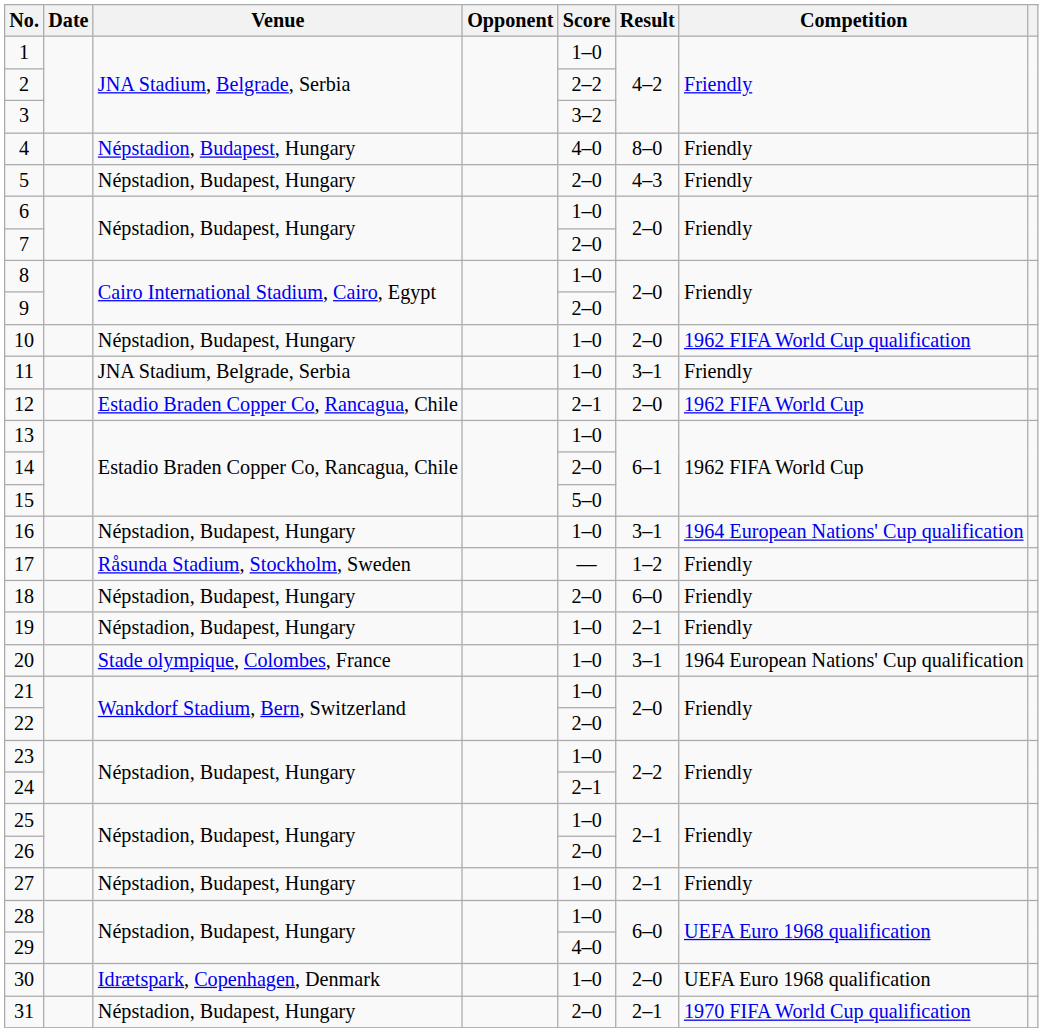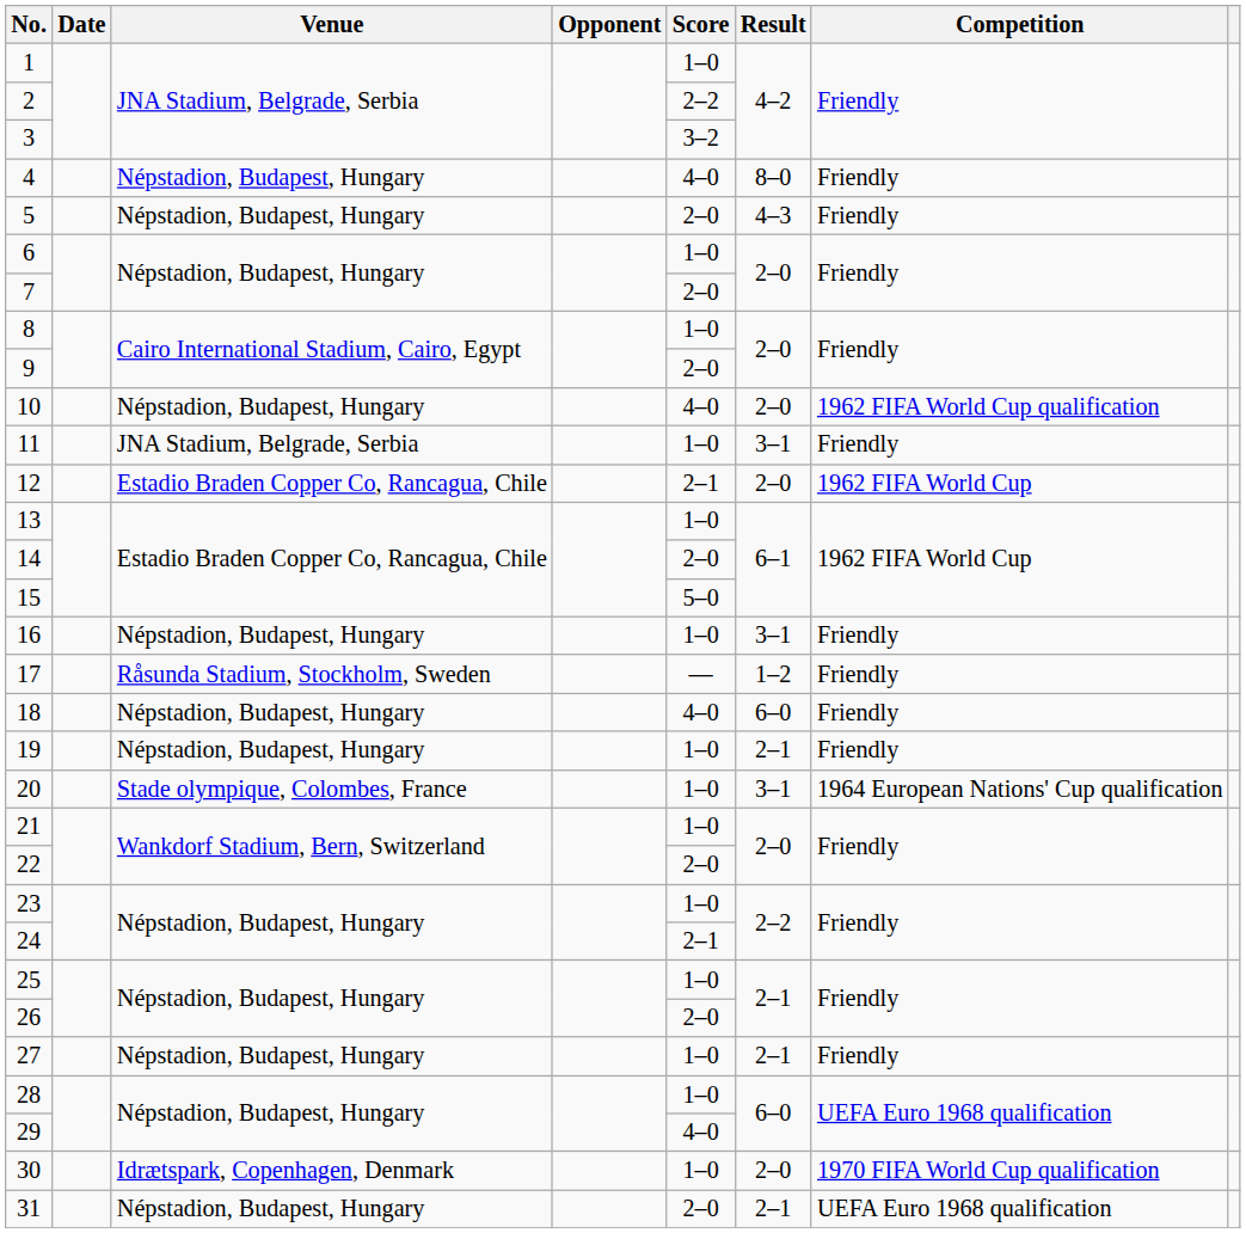 <table class="wikitable sortable">
 <tr>
 <th scope="col">No.</th>
 <th scope="col">Date</th>
 <th scope="col">Venue</th>
 <th scope="col">Opponent</th>
 <th scope="col">Score</th>
 <th scope="col">Result</th>
 <th scope="col">Competition</th>
 <th scope="col" class="unsortable"></th>
 </tr>
 <tr>
 <td style="text-align:center">1</td>
 <td rowspan="3"></td>
 <td rowspan="3"><a href='#'>JNA Stadium</a>, <a href='#'>Belgrade</a>, Serbia</td>
 <td rowspan="3"></td>
 <td style="text-align:center">1–0</td>
 <td rowspan="3" style="text-align:center">4–2</td>
 <td rowspan="3"><a href='#'>Friendly</a></td>
 <td rowspan="3"></td>
 </tr>
 <tr>
 <td style="text-align:center">2</td>
 <td style="text-align:center">2–2</td>
 </tr>
 <tr>
 <td style="text-align:center">3</td>
 <td style="text-align:center">3–2</td>
 </tr>
 <tr>
 <td style="text-align:center">4</td>
 <td></td>
 <td><a href='#'>Népstadion</a>, <a href='#'>Budapest</a>, Hungary</td>
 <td></td>
 <td style="text-align:center">4–0</td>
 <td style="text-align:center">8–0</td>
 <td>Friendly</td>
 <td></td>
 </tr>
 <tr>
 <td style="text-align:center">5</td>
 <td></td>
 <td>Népstadion, Budapest, Hungary</td>
 <td></td>
 <td style="text-align:center">2–0</td>
 <td style="text-align:center">4–3</td>
 <td>Friendly</td>
 <td></td>
 </tr>
 <tr>
 <td style="text-align:center">6</td>
 <td rowspan="2"></td>
 <td rowspan="2">Népstadion, Budapest, Hungary</td>
 <td rowspan="2"></td>
 <td style="text-align:center">1–0</td>
 <td rowspan="2" style="text-align:center">2–0</td>
 <td rowspan="2">Friendly</td>
 <td rowspan="2"></td>
 </tr>
 <tr>
 <td style="text-align:center">7</td>
 <td style="text-align:center">2–0</td>
 </tr>
 <tr>
 <td style="text-align:center">8</td>
 <td rowspan="2"></td>
 <td rowspan="2"><a href='#'>Cairo International Stadium</a>, <a href='#'>Cairo</a>, Egypt</td>
 <td rowspan="2"></td>
 <td style="text-align:center">1–0</td>
 <td rowspan="2" style="text-align:center">2–0</td>
 <td rowspan="2">Friendly</td>
 <td rowspan="2"></td>
 </tr>
 <tr>
 <td style="text-align:center">9</td>
 <td style="text-align:center">2–0</td>
 </tr>
 <tr>
 <td style="text-align:center">10</td>
 <td></td>
 <td>Népstadion, Budapest, Hungary</td>
 <td></td>
-<td style="text-align:center">1–0</td>
+<td style="text-align:center">4–0</td>
 <td style="text-align:center">2–0</td>
 <td><a href='#'>1962 FIFA World Cup qualification</a></td>
 <td></td>
 </tr>
 <tr>
 <td style="text-align:center">11</td>
 <td></td>
 <td>JNA Stadium, Belgrade, Serbia</td>
 <td></td>
 <td style="text-align:center">1–0</td>
 <td style="text-align:center">3–1</td>
 <td>Friendly</td>
 <td></td>
 </tr>
 <tr>
 <td style="text-align:center">12</td>
 <td></td>
 <td><a href='#'>	Estadio Braden Copper Co</a>, <a href='#'>Rancagua</a>, Chile</td>
 <td></td>
 <td style="text-align:center">2–1</td>
 <td style="text-align:center">2–0</td>
 <td><a href='#'>1962 FIFA World Cup</a></td>
 <td></td>
 </tr>
 <tr>
 <td style="text-align:center">13</td>
 <td rowspan="3"></td>
 <td rowspan="3">Estadio Braden Copper Co, Rancagua, Chile</td>
 <td rowspan="3"></td>
 <td style="text-align:center">1–0</td>
 <td rowspan="3" style="text-align:center">6–1</td>
 <td rowspan="3">1962 FIFA World Cup</td>
 <td rowspan="3"></td>
 </tr>
 <tr>
 <td style="text-align:center">14</td>
 <td style="text-align:center">2–0</td>
 </tr>
 <tr>
 <td style="text-align:center">15</td>
 <td style="text-align:center">5–0</td>
 </tr>
 <tr>
 <td style="text-align:center">16</td>
 <td></td>
 <td>Népstadion, Budapest, Hungary</td>
 <td></td>
 <td style="text-align:center">1–0</td>
 <td style="text-align:center">3–1</td>
-<td><a href='#'>1964 European Nations' Cup qualification</a></td>
+<td>Friendly</td>
 <td></td>
 </tr>
 <tr>
 <td style="text-align:center">17</td>
 <td></td>
 <td><a href='#'>Råsunda Stadium</a>, <a href='#'>Stockholm</a>, Sweden</td>
 <td></td>
 <td style="text-align:center">—</td>
 <td style="text-align:center">1–2</td>
 <td>Friendly</td>
 <td></td>
 </tr>
 <tr>
 <td style="text-align:center">18</td>
 <td></td>
 <td>Népstadion, Budapest, Hungary</td>
 <td></td>
-<td style="text-align:center">2–0</td>
+<td style="text-align:center">4–0</td>
 <td style="text-align:center">6–0</td>
 <td>Friendly</td>
 <td></td>
 </tr>
 <tr>
 <td style="text-align:center">19</td>
 <td></td>
 <td>Népstadion, Budapest, Hungary</td>
 <td></td>
 <td style="text-align:center">1–0</td>
 <td style="text-align:center">2–1</td>
 <td>Friendly</td>
 <td></td>
 </tr>
 <tr>
 <td style="text-align:center">20</td>
 <td></td>
 <td><a href='#'>Stade olympique</a>, <a href='#'>Colombes</a>, France</td>
 <td></td>
 <td style="text-align:center">1–0</td>
 <td style="text-align:center">3–1</td>
 <td>1964 European Nations' Cup qualification</td>
 <td></td>
 </tr>
 <tr>
 <td style="text-align:center">21</td>
 <td rowspan="2"></td>
 <td rowspan="2"><a href='#'>Wankdorf Stadium</a>, <a href='#'>Bern</a>, Switzerland</td>
 <td rowspan="2"></td>
 <td style="text-align:center">1–0</td>
 <td rowspan="2" style="text-align:center">2–0</td>
 <td rowspan="2">Friendly</td>
 <td rowspan="2"></td>
 </tr>
 <tr>
 <td style="text-align:center">22</td>
 <td style="text-align:center">2–0</td>
 </tr>
 <tr>
 <td style="text-align:center">23</td>
 <td rowspan="2"></td>
 <td rowspan="2">Népstadion, Budapest, Hungary</td>
 <td rowspan="2"></td>
 <td style="text-align:center">1–0</td>
 <td rowspan="2" style="text-align:center">2–2</td>
 <td rowspan="2">Friendly</td>
 <td rowspan="2"></td>
 </tr>
 <tr>
 <td style="text-align:center">24</td>
 <td style="text-align:center">2–1</td>
 </tr>
 <tr>
 <td style="text-align:center">25</td>
 <td rowspan="2"></td>
 <td rowspan="2">Népstadion, Budapest, Hungary</td>
 <td rowspan="2"></td>
 <td style="text-align:center">1–0</td>
 <td rowspan="2" style="text-align:center">2–1</td>
 <td rowspan="2">Friendly</td>
 <td rowspan="2"></td>
 </tr>
 <tr>
 <td style="text-align:center">26</td>
 <td style="text-align:center">2–0</td>
 </tr>
 <tr>
 <td style="text-align:center">27</td>
 <td></td>
 <td>Népstadion, Budapest, Hungary</td>
 <td></td>
 <td style="text-align:center">1–0</td>
 <td style="text-align:center">2–1</td>
 <td>Friendly</td>
 <td></td>
 </tr>
 <tr>
 <td style="text-align:center">28</td>
 <td rowspan="2"></td>
 <td rowspan="2">Népstadion, Budapest, Hungary</td>
 <td rowspan="2"></td>
 <td style="text-align:center">1–0</td>
 <td rowspan="2" style="text-align:center">6–0</td>
 <td rowspan="2"><a href='#'>UEFA Euro 1968 qualification</a></td>
 <td rowspan="2"></td>
 </tr>
 <tr>
 <td style="text-align:center">29</td>
 <td style="text-align:center">4–0</td>
 </tr>
 <tr>
 <td style="text-align:center">30</td>
 <td></td>
 <td><a href='#'>Idrætspark</a>, <a href='#'>Copenhagen</a>, Denmark</td>
 <td></td>
 <td style="text-align:center">1–0</td>
 <td style="text-align:center">2–0</td>
-<td>UEFA Euro 1968 qualification</td>
+<td><a href='#'>1970 FIFA World Cup qualification</a></td>
 <td></td>
 </tr>
 <tr>
 <td style="text-align:center">31</td>
 <td></td>
 <td>Népstadion, Budapest, Hungary</td>
 <td></td>
 <td style="text-align:center">2–0</td>
 <td style="text-align:center">2–1</td>
-<td><a href='#'>1970 FIFA World Cup qualification</a></td>
+<td>UEFA Euro 1968 qualification</td>
 <td></td>
 </tr>
 </table>
